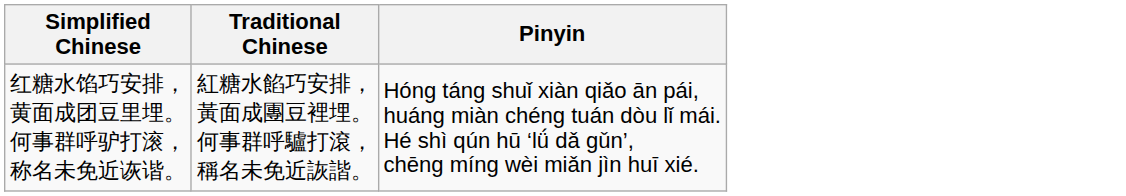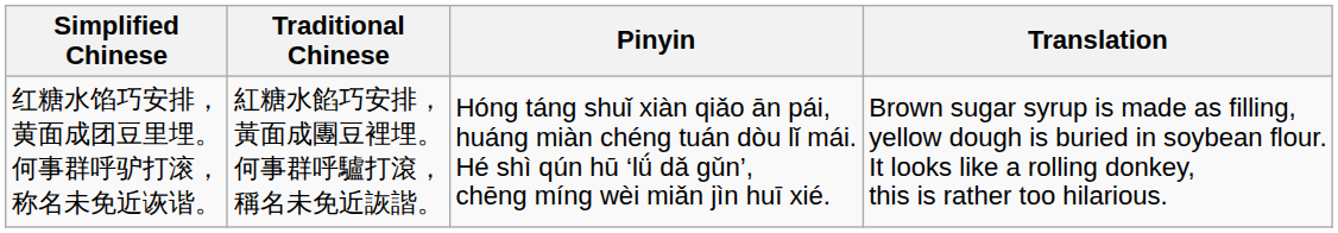 <table class="wikitable">
 <tr>
 <th>Simplified<br>Chinese</th>
 <th>Traditional<br>Chinese</th>
 <th>Pinyin</th>
+<th>Translation</th>
 </tr>
 <tr>
 <td>红糖水馅巧安排，<br>黄面成团豆里埋。<br>何事群呼驴打滚，<br>称名未免近诙谐。</td>
 <td>紅糖水餡巧安排，<br>黃面成團豆裡埋。<br>何事群呼驢打滾，<br>稱名未免近詼諧。</td>
 <td>Hóng táng shuǐ xiàn qiǎo ān pái,<br>huáng miàn chéng tuán dòu lǐ mái.<br>Hé shì qún hū ‘lǘ dǎ gǔn’,<br>chēng míng wèi miǎn jìn huī xié.</td>
+<td>Brown sugar syrup is made as filling,<br>yellow dough is buried in soybean flour.<br>It looks like a rolling donkey,<br>this is rather too hilarious.</td>
 </tr>
 </table>
